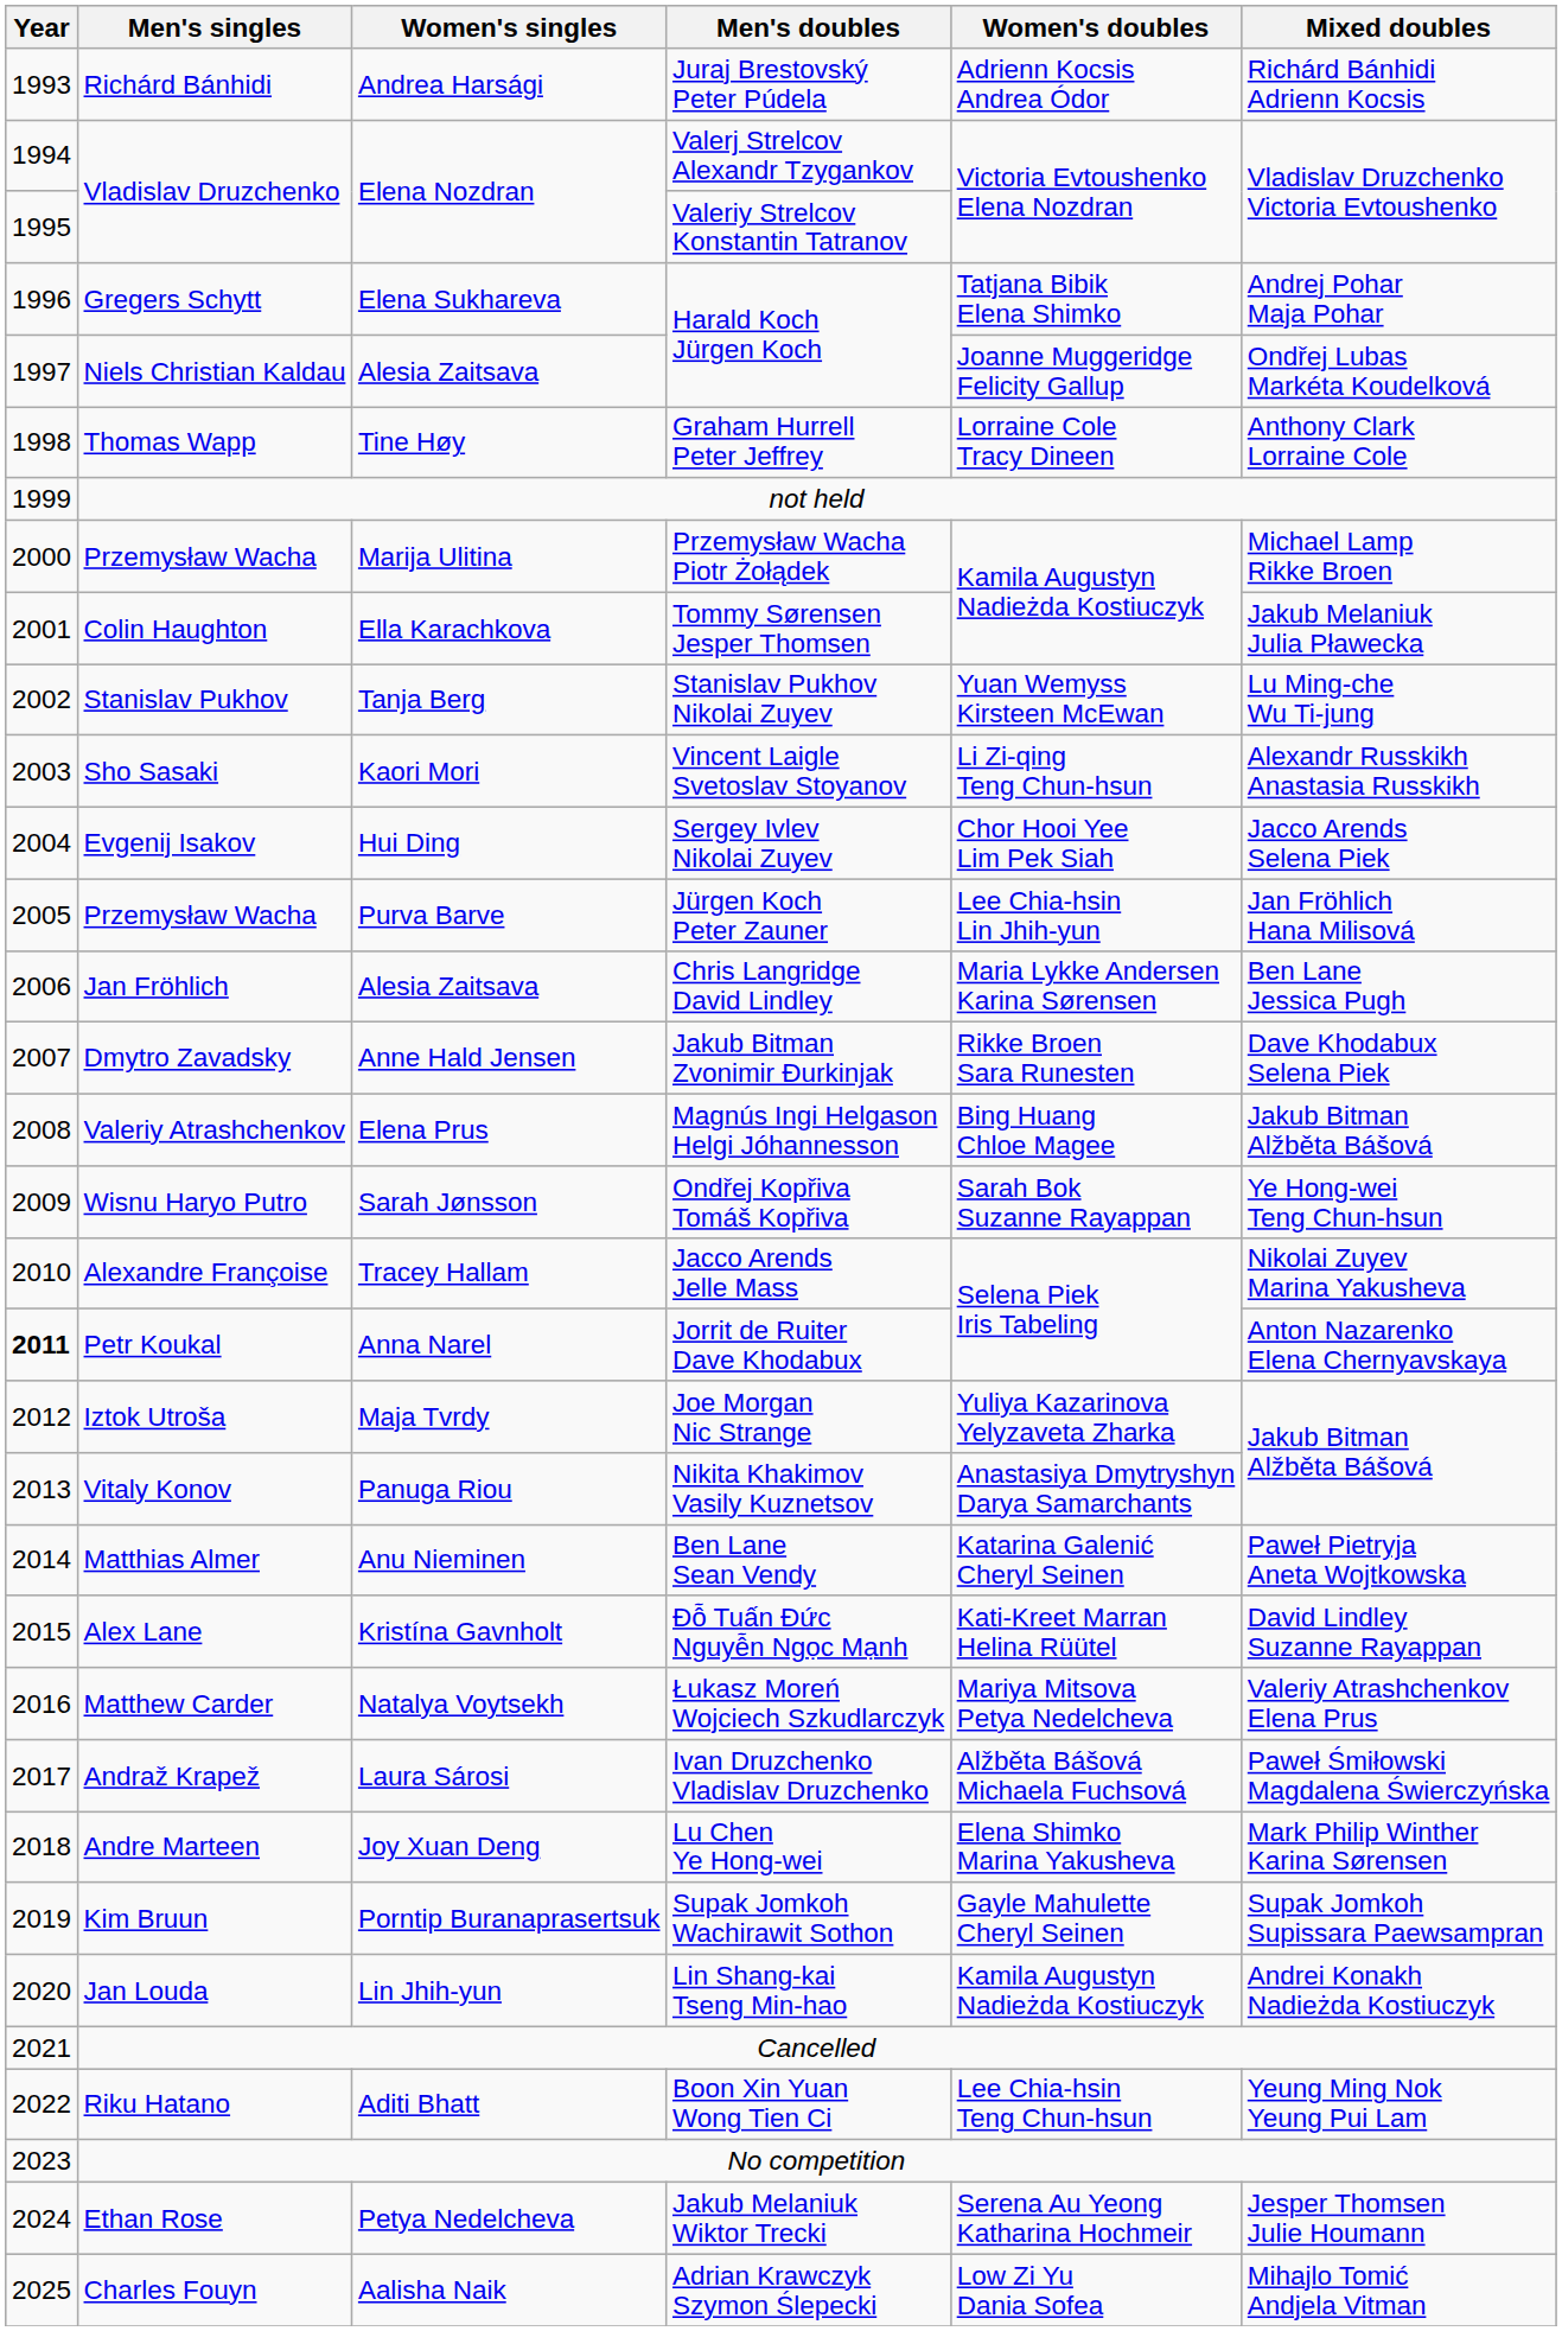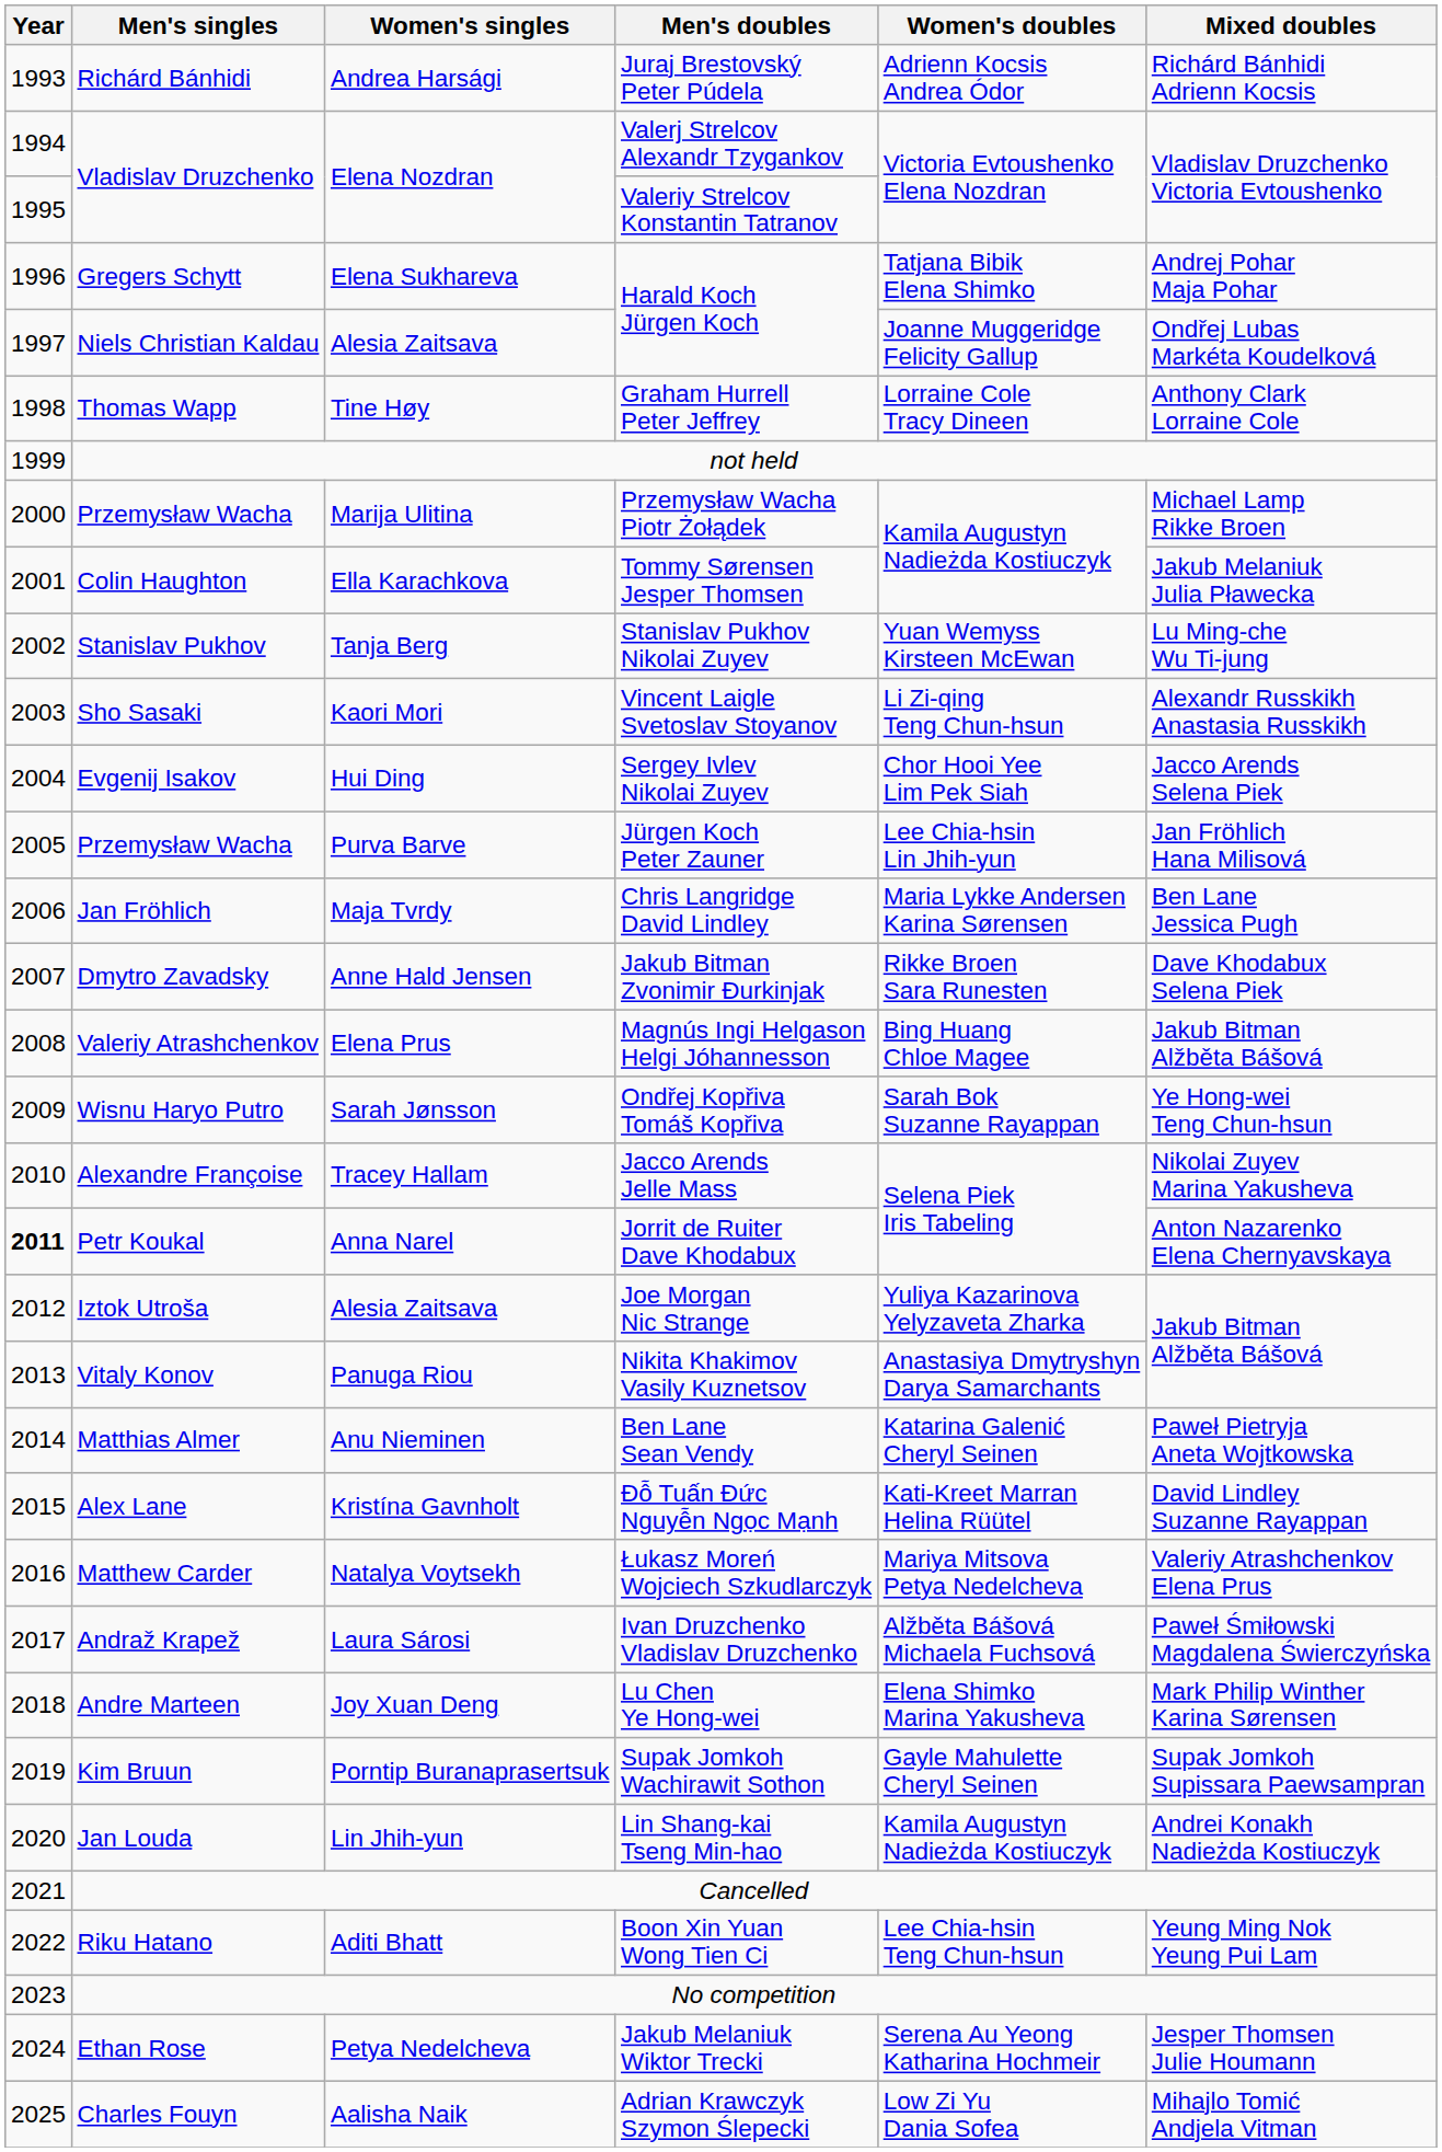 <table class=wikitable style="font-size:90%;">
 <tr>
 <th>Year</th>
 <th>Men's singles</th>
 <th>Women's singles</th>
 <th>Men's doubles</th>
 <th>Women's doubles</th>
 <th>Mixed doubles</th>
 </tr>
 <tr>
 <td>1993</td>
 <td> <a href='#'>Richárd Bánhidi</a></td>
 <td> <a href='#'>Andrea Harsági</a></td>
 <td> <a href='#'>Juraj Brestovský</a><br> <a href='#'>Peter Púdela</a></td>
 <td> <a href='#'>Adrienn Kocsis</a><br> <a href='#'>Andrea Ódor</a></td>
 <td> <a href='#'>Richárd Bánhidi</a><br> <a href='#'>Adrienn Kocsis</a></td>
 </tr>
 <tr>
 <td>1994</td>
 <td rowspan=2> <a href='#'>Vladislav Druzchenko</a></td>
 <td rowspan=2> <a href='#'>Elena Nozdran</a></td>
 <td> <a href='#'>Valerj Strelcov</a><br> <a href='#'>Alexandr Tzygankov</a></td>
 <td rowspan=2> <a href='#'>Victoria Evtoushenko</a><br> <a href='#'>Elena Nozdran</a></td>
 <td rowspan=2> <a href='#'>Vladislav Druzchenko</a><br> <a href='#'>Victoria Evtoushenko</a></td>
 </tr>
 <tr>
 <td>1995</td>
 <td> <a href='#'>Valeriy Strelcov</a><br> <a href='#'>Konstantin Tatranov</a></td>
 </tr>
 <tr>
 <td>1996</td>
 <td> <a href='#'>Gregers Schytt</a></td>
 <td> <a href='#'>Elena Sukhareva</a></td>
 <td rowspan=2> <a href='#'>Harald Koch</a><br> <a href='#'>Jürgen Koch</a></td>
 <td> <a href='#'>Tatjana Bibik</a><br> <a href='#'>Elena Shimko</a></td>
 <td> <a href='#'>Andrej Pohar</a><br> <a href='#'>Maja Pohar</a></td>
 </tr>
 <tr>
 <td>1997</td>
 <td> <a href='#'>Niels Christian Kaldau</a></td>
 <td> <a href='#'>Alesia Zaitsava</a></td>
 <td> <a href='#'>Joanne Muggeridge</a><br> <a href='#'>Felicity Gallup</a></td>
 <td> <a href='#'>Ondřej Lubas</a><br> <a href='#'>Markéta Koudelková</a></td>
 </tr>
 <tr>
 <td>1998</td>
 <td> <a href='#'>Thomas Wapp</a></td>
 <td> <a href='#'>Tine Høy</a></td>
 <td> <a href='#'>Graham Hurrell</a><br> <a href='#'>Peter Jeffrey</a></td>
 <td> <a href='#'>Lorraine Cole</a><br> <a href='#'>Tracy Dineen</a></td>
 <td> <a href='#'>Anthony Clark</a><br> <a href='#'>Lorraine Cole</a></td>
 </tr>
 <tr>
 <td>1999</td>
 <td colspan="5" align="center"><em>not held</em></td>
 </tr>
 <tr>
 <td>2000</td>
 <td> <a href='#'>Przemysław Wacha</a></td>
 <td> <a href='#'>Marija Ulitina</a></td>
 <td> <a href='#'>Przemysław Wacha</a><br> <a href='#'>Piotr Żołądek</a></td>
 <td rowspan=2> <a href='#'>Kamila Augustyn</a><br> <a href='#'>Nadieżda Kostiuczyk</a></td>
 <td> <a href='#'>Michael Lamp</a><br> <a href='#'>Rikke Broen</a></td>
 </tr>
 <tr>
 <td>2001</td>
 <td> <a href='#'>Colin Haughton</a></td>
 <td> <a href='#'>Ella Karachkova</a></td>
 <td> <a href='#'>Tommy Sørensen</a><br> <a href='#'>Jesper Thomsen</a></td>
 <td> <a href='#'>Jakub Melaniuk</a><br> <a href='#'>Julia Pławecka</a></td>
 </tr>
 <tr>
 <td>2002</td>
 <td> <a href='#'>Stanislav Pukhov</a></td>
 <td> <a href='#'>Tanja Berg</a></td>
 <td> <a href='#'>Stanislav Pukhov</a><br> <a href='#'>Nikolai Zuyev</a></td>
 <td> <a href='#'>Yuan Wemyss</a><br> <a href='#'>Kirsteen McEwan</a></td>
 <td> <a href='#'>Lu Ming-che</a><br> <a href='#'>Wu Ti-jung</a></td>
 </tr>
 <tr>
 <td>2003</td>
 <td> <a href='#'>Sho Sasaki</a></td>
 <td> <a href='#'>Kaori Mori</a></td>
 <td> <a href='#'>Vincent Laigle</a><br> <a href='#'>Svetoslav Stoyanov</a></td>
 <td> <a href='#'>Li Zi-qing</a><br> <a href='#'>Teng Chun-hsun</a></td>
 <td> <a href='#'>Alexandr Russkikh</a><br> <a href='#'>Anastasia Russkikh</a></td>
 </tr>
 <tr>
 <td>2004</td>
 <td> <a href='#'>Evgenij Isakov</a></td>
 <td> <a href='#'>Hui Ding</a></td>
 <td> <a href='#'>Sergey Ivlev</a><br> <a href='#'>Nikolai Zuyev</a></td>
 <td> <a href='#'>Chor Hooi Yee</a><br> <a href='#'>Lim Pek Siah</a></td>
 <td> <a href='#'>Jacco Arends</a><br> <a href='#'>Selena Piek</a></td>
 </tr>
 <tr>
 <td>2005</td>
 <td> <a href='#'>Przemysław Wacha</a></td>
 <td> <a href='#'>Purva Barve</a></td>
 <td> <a href='#'>Jürgen Koch</a><br> <a href='#'>Peter Zauner</a></td>
 <td> <a href='#'>Lee Chia-hsin</a><br> <a href='#'>Lin Jhih-yun</a></td>
 <td> <a href='#'>Jan Fröhlich</a><br> <a href='#'>Hana Milisová</a></td>
 </tr>
 <tr>
 <td>2006</td>
 <td> <a href='#'>Jan Fröhlich</a></td>
-<td> <a href='#'>Alesia Zaitsava</a></td>
+<td> <a href='#'>Maja Tvrdy</a></td>
 <td> <a href='#'>Chris Langridge</a><br> <a href='#'>David Lindley</a></td>
 <td> <a href='#'>Maria Lykke Andersen</a><br> <a href='#'>Karina Sørensen</a></td>
 <td> <a href='#'>Ben Lane</a><br> <a href='#'>Jessica Pugh</a></td>
 </tr>
 <tr>
 <td>2007</td>
 <td> <a href='#'>Dmytro Zavadsky</a></td>
 <td> <a href='#'>Anne Hald Jensen</a></td>
 <td> <a href='#'>Jakub Bitman</a><br> <a href='#'>Zvonimir Đurkinjak</a></td>
 <td> <a href='#'>Rikke Broen</a><br> <a href='#'>Sara Runesten</a></td>
 <td> <a href='#'>Dave Khodabux</a><br> <a href='#'>Selena Piek</a></td>
 </tr>
 <tr>
 <td>2008</td>
 <td> <a href='#'>Valeriy Atrashchenkov</a></td>
 <td> <a href='#'>Elena Prus</a></td>
 <td> <a href='#'>Magnús Ingi Helgason</a><br> <a href='#'>Helgi Jóhannesson</a></td>
 <td> <a href='#'>Bing Huang</a><br> <a href='#'>Chloe Magee</a></td>
 <td> <a href='#'>Jakub Bitman</a><br>  <a href='#'>Alžběta Bášová</a></td>
 </tr>
 <tr>
 <td>2009</td>
 <td> <a href='#'>Wisnu Haryo Putro</a></td>
 <td> <a href='#'>Sarah Jønsson</a></td>
 <td> <a href='#'>Ondřej Kopřiva</a><br> <a href='#'>Tomáš Kopřiva</a></td>
 <td> <a href='#'>Sarah Bok</a><br> <a href='#'>Suzanne Rayappan</a></td>
 <td> <a href='#'>Ye Hong-wei</a><br> <a href='#'>Teng Chun-hsun</a></td>
 </tr>
 <tr>
 <td>2010</td>
 <td> <a href='#'>Alexandre Françoise</a></td>
 <td> <a href='#'>Tracey Hallam</a></td>
 <td> <a href='#'>Jacco Arends</a><br> <a href='#'>Jelle Mass</a></td>
 <td rowspan=2> <a href='#'>Selena Piek</a><br> <a href='#'>Iris Tabeling</a></td>
 <td> <a href='#'>Nikolai Zuyev</a><br> <a href='#'>Marina Yakusheva</a></td>
 </tr>
 <tr>
 <td><strong>2011</strong></td>
 <td> <a href='#'>Petr Koukal</a></td>
 <td> <a href='#'>Anna Narel</a></td>
 <td> <a href='#'>Jorrit de Ruiter</a><br> <a href='#'>Dave Khodabux</a></td>
 <td> <a href='#'>Anton Nazarenko</a><br> <a href='#'>Elena Chernyavskaya</a></td>
 </tr>
 <tr>
 <td>2012</td>
 <td> <a href='#'>Iztok Utroša</a></td>
-<td> <a href='#'>Maja Tvrdy</a></td>
+<td> <a href='#'>Alesia Zaitsava</a></td>
 <td> <a href='#'>Joe Morgan</a><br> <a href='#'>Nic Strange</a></td>
 <td> <a href='#'>Yuliya Kazarinova</a><br> <a href='#'>Yelyzaveta Zharka</a></td>
 <td rowspan=2> <a href='#'>Jakub Bitman</a><br> <a href='#'>Alžběta Bášová</a></td>
 </tr>
 <tr>
 <td>2013</td>
 <td> <a href='#'>Vitaly Konov</a></td>
 <td> <a href='#'>Panuga Riou</a></td>
 <td> <a href='#'>Nikita Khakimov</a><br> <a href='#'>Vasily Kuznetsov</a></td>
 <td> <a href='#'>Anastasiya Dmytryshyn</a><br> <a href='#'>Darya Samarchants</a></td>
 </tr>
 <tr>
 <td>2014</td>
 <td> <a href='#'>Matthias Almer</a></td>
 <td> <a href='#'>Anu Nieminen</a></td>
 <td> <a href='#'>Ben Lane</a><br> <a href='#'>Sean Vendy</a></td>
 <td> <a href='#'>Katarina Galenić</a><br> <a href='#'>Cheryl Seinen</a></td>
 <td> <a href='#'>Paweł Pietryja</a><br> <a href='#'>Aneta Wojtkowska</a></td>
 </tr>
 <tr>
 <td>2015</td>
 <td> <a href='#'>Alex Lane</a></td>
 <td> <a href='#'>Kristína Gavnholt</a></td>
 <td> <a href='#'>Đỗ Tuấn Đức</a><br> <a href='#'>Nguyễn Ngọc Mạnh</a></td>
 <td> <a href='#'>Kati-Kreet Marran</a><br> <a href='#'>Helina Rüütel</a></td>
 <td> <a href='#'>David Lindley</a><br> <a href='#'>Suzanne Rayappan</a></td>
 </tr>
 <tr>
 <td>2016</td>
 <td> <a href='#'>Matthew Carder</a></td>
 <td> <a href='#'>Natalya Voytsekh</a></td>
 <td> <a href='#'>Łukasz Moreń</a><br>  <a href='#'>Wojciech Szkudlarczyk</a></td>
 <td> <a href='#'>Mariya Mitsova</a><br>  <a href='#'>Petya Nedelcheva</a></td>
 <td> <a href='#'>Valeriy Atrashchenkov</a><br> <a href='#'>Elena Prus</a></td>
 </tr>
 <tr>
 <td>2017</td>
 <td> <a href='#'>Andraž Krapež</a></td>
 <td> <a href='#'>Laura Sárosi</a></td>
 <td> <a href='#'>Ivan Druzchenko</a><br> <a href='#'>Vladislav Druzchenko</a></td>
 <td> <a href='#'>Alžběta Bášová</a><br> <a href='#'>Michaela Fuchsová</a></td>
 <td> <a href='#'>Paweł Śmiłowski</a><br> <a href='#'>Magdalena Świerczyńska</a></td>
 </tr>
 <tr>
 <td>2018</td>
 <td> <a href='#'>Andre Marteen</a></td>
 <td> <a href='#'>Joy Xuan Deng</a></td>
 <td> <a href='#'>Lu Chen</a><br> <a href='#'>Ye Hong-wei</a></td>
 <td> <a href='#'>Elena Shimko</a><br> <a href='#'>Marina Yakusheva</a></td>
 <td> <a href='#'>Mark Philip Winther</a><br> <a href='#'>Karina Sørensen</a></td>
 </tr>
 <tr>
 <td>2019</td>
 <td> <a href='#'>Kim Bruun</a></td>
 <td> <a href='#'>Porntip Buranaprasertsuk</a></td>
 <td> <a href='#'>Supak Jomkoh</a><br> <a href='#'>Wachirawit Sothon</a></td>
 <td> <a href='#'>Gayle Mahulette</a><br> <a href='#'>Cheryl Seinen</a></td>
 <td> <a href='#'>Supak Jomkoh</a><br> <a href='#'>Supissara Paewsampran</a></td>
 </tr>
 <tr>
 <td>2020</td>
 <td> <a href='#'>Jan Louda</a></td>
 <td> <a href='#'>Lin Jhih-yun</a></td>
 <td> <a href='#'>Lin Shang-kai</a><br> <a href='#'>Tseng Min-hao</a></td>
 <td> <a href='#'>Kamila Augustyn</a><br> <a href='#'>Nadieżda Kostiuczyk</a></td>
 <td> <a href='#'>Andrei Konakh</a><br> <a href='#'>Nadieżda Kostiuczyk</a></td>
 </tr>
 <tr>
 <td>2021</td>
 <td colspan="5" align="center"><em>Cancelled</em></td>
 </tr>
 <tr>
 <td>2022</td>
 <td> <a href='#'>Riku Hatano</a></td>
 <td> <a href='#'>Aditi Bhatt</a></td>
 <td> <a href='#'>Boon Xin Yuan</a><br> <a href='#'>Wong Tien Ci</a></td>
 <td> <a href='#'>Lee Chia-hsin</a><br> <a href='#'>Teng Chun-hsun</a></td>
 <td> <a href='#'>Yeung Ming Nok</a><br> <a href='#'>Yeung Pui Lam</a></td>
 </tr>
 <tr>
 <td>2023</td>
 <td colspan="5" style="text-align:center;"><em>No competition</em></td>
 </tr>
 <tr>
 <td>2024</td>
 <td> <a href='#'>Ethan Rose</a></td>
 <td> <a href='#'>Petya Nedelcheva</a></td>
 <td> <a href='#'>Jakub Melaniuk</a><br> <a href='#'>Wiktor Trecki</a></td>
 <td> <a href='#'>Serena Au Yeong</a><br> <a href='#'>Katharina Hochmeir</a></td>
 <td> <a href='#'>Jesper Thomsen</a><br> <a href='#'>Julie Houmann</a></td>
 </tr>
 <tr>
 <td>2025</td>
 <td> <a href='#'>Charles Fouyn</a></td>
 <td> <a href='#'>Aalisha Naik</a></td>
 <td> <a href='#'>Adrian Krawczyk</a><br> <a href='#'>Szymon Ślepecki</a></td>
 <td> <a href='#'>Low Zi Yu</a><br> <a href='#'>Dania Sofea</a></td>
 <td> <a href='#'>Mihajlo Tomić</a><br> <a href='#'>Andjela Vitman</a></td>
 </tr>
 </table>
